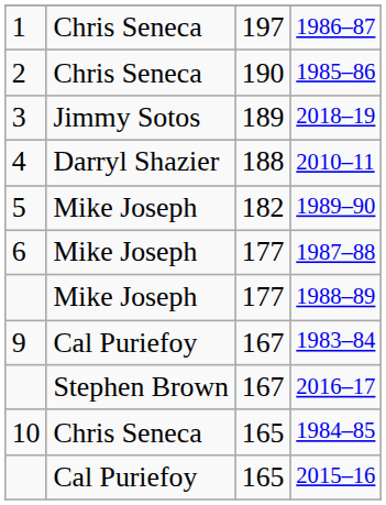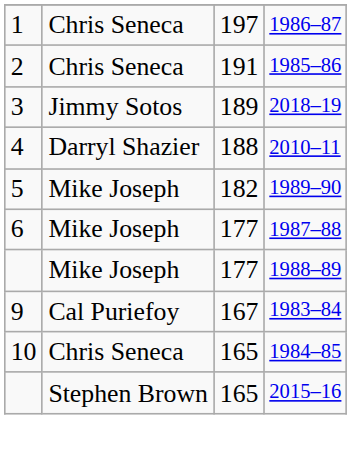 <table class="wikitable">
 <tr>
 </tr>
 <tr>
 <td>1</td>
 <td>Chris Seneca</td>
 <td>197</td>
 <td style="font-size:80%;"><a href='#'>1986–87</a></td>
 </tr>
 <tr>
 <td>2</td>
 <td>Chris Seneca</td>
-<td>190</td>
+<td>191</td>
 <td style="font-size:80%;"><a href='#'>1985–86</a></td>
 </tr>
 <tr>
 <td>3</td>
 <td>Jimmy Sotos</td>
 <td>189</td>
 <td style="font-size:80%;"><a href='#'>2018–19</a></td>
 </tr>
 <tr>
 <td>4</td>
 <td>Darryl Shazier</td>
 <td>188</td>
 <td style="font-size:80%;"><a href='#'>2010–11</a></td>
 </tr>
 <tr>
 <td>5</td>
 <td>Mike Joseph</td>
 <td>182</td>
 <td style="font-size:80%;"><a href='#'>1989–90</a></td>
 </tr>
 <tr>
 <td>6</td>
 <td>Mike Joseph</td>
 <td>177</td>
 <td style="font-size:80%;"><a href='#'>1987–88</a></td>
 </tr>
 <tr>
 <td></td>
 <td>Mike Joseph</td>
 <td>177</td>
 <td style="font-size:80%;"><a href='#'>1988–89</a></td>
 </tr>
 <tr>
 <td>9</td>
 <td>Cal Puriefoy</td>
 <td>167</td>
 <td style="font-size:80%;"><a href='#'>1983–84</a></td>
 </tr>
 <tr>
-<td></td>
-<td>Stephen Brown</td>
-<td>167</td>
-<td style="font-size:80%;"><a href='#'>2016–17</a></td>
-</tr>
-<tr>
 <td>10</td>
 <td>Chris Seneca</td>
 <td>165</td>
 <td style="font-size:80%;"><a href='#'>1984–85</a></td>
 </tr>
 <tr>
 <td></td>
-<td>Cal Puriefoy</td>
+<td>Stephen Brown</td>
 <td>165</td>
 <td style="font-size:80%;"><a href='#'>2015–16</a></td>
 </tr>
 </table>
